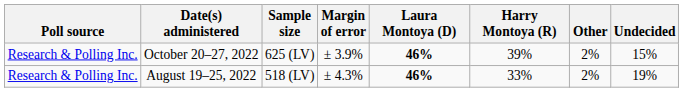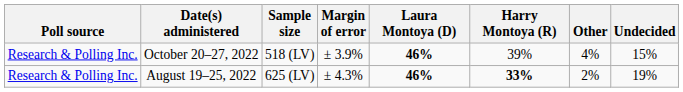 <table class="wikitable" style="font-size:90%;text-align:center;">
 <tr valign=bottom>
 <th>Poll source</th>
 <th>Date(s)<br>administered</th>
 <th>Sample<br>size</th>
 <th>Margin<br>of error</th>
 <th style="width:100px;">Laura<br>Montoya (D)</th>
 <th style="width:100px;">Harry<br>Montoya (R)</th>
 <th>Other</th>
 <th>Undecided</th>
 </tr>
 <tr>
 <td style="text-align:left;"><a href='#'>Research & Polling Inc.</a></td>
 <td>October 20–27, 2022</td>
-<td>625 (LV)</td>
+<td>518 (LV)</td>
 <td>± 3.9%</td>
 <td><strong>46%</strong></td>
 <td>39%</td>
-<td>2%</td>
+<td>4%</td>
 <td>15%</td>
 </tr>
 <tr>
 <td style="text-align:left;"><a href='#'>Research & Polling Inc.</a></td>
 <td>August 19–25, 2022</td>
-<td>518 (LV)</td>
+<td>625 (LV)</td>
 <td>± 4.3%</td>
 <td><strong>46%</strong></td>
-<td>33%</td>
+<td><strong>33%</strong></td>
 <td>2%</td>
 <td>19%</td>
 </tr>
 </table>
